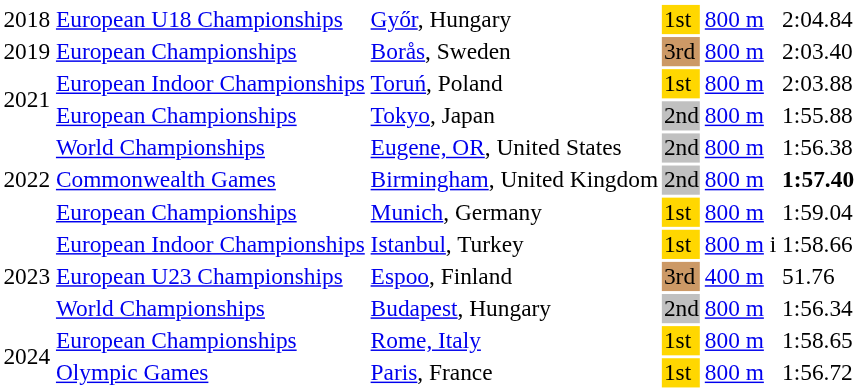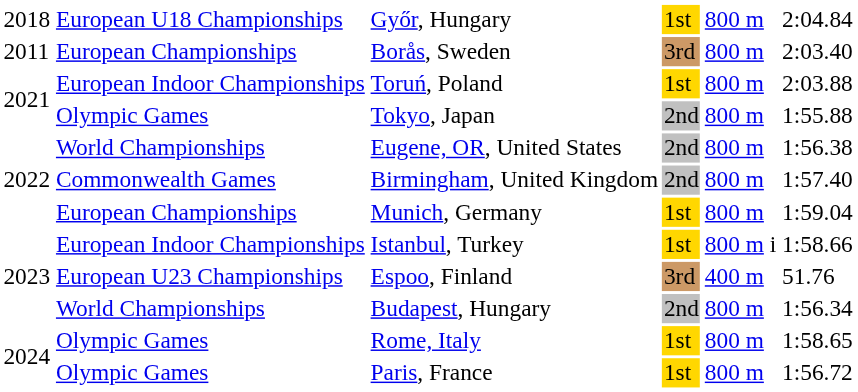 <table>
 <tr>
 <td>2018</td>
 <td><a href='#'>European U18 Championships</a></td>
 <td><a href='#'>Győr</a>, Hungary</td>
 <td bgcolor=gold>1st</td>
 <td><a href='#'>800 m</a></td>
 <td>2:04.84</td>
 <td><strong></strong></td>
 </tr>
 <tr>
-<td>2019</td>
+<td>2011</td>
 <td><a href='#'>European Championships</a></td>
 <td><a href='#'>Borås</a>, Sweden</td>
 <td bgcolor=cc9966>3rd</td>
 <td><a href='#'>800 m</a></td>
 <td>2:03.40</td>
 <td></td>
 </tr>
 <tr>
 <td rowspan=2>2021</td>
 <td><a href='#'>European Indoor Championships</a></td>
 <td><a href='#'>Toruń</a>, Poland</td>
 <td bgcolor=gold>1st</td>
 <td><a href='#'>800 m</a> </td>
 <td>2:03.88</td>
 <td></td>
 </tr>
 <tr>
-<td><a href='#'>European Championships</a></td>
+<td><a href='#'>Olympic Games</a></td>
 <td><a href='#'>Tokyo</a>, Japan</td>
 <td bgcolor=silver>2nd</td>
 <td><a href='#'>800 m</a></td>
 <td>1:55.88</td>
 <td><strong></strong>  <strong></strong></td>
 </tr>
 <tr>
 <td rowspan=3>2022</td>
 <td><a href='#'>World Championships</a></td>
 <td><a href='#'>Eugene, OR</a>, United States</td>
 <td bgcolor=silver>2nd</td>
 <td><a href='#'>800 m</a></td>
 <td>1:56.38</td>
 <td></td>
 </tr>
 <tr>
 <td><a href='#'>Commonwealth Games</a></td>
 <td><a href='#'>Birmingham</a>, United Kingdom</td>
 <td bgcolor=silver>2nd</td>
 <td><a href='#'>800 m</a></td>
-<td><strong>1:57.40</strong></td>
+<td>1:57.40</td>
 <td></td>
 </tr>
 <tr>
 <td><a href='#'>European Championships</a></td>
 <td><a href='#'>Munich</a>, Germany</td>
 <td bgcolor=gold>1st</td>
 <td><a href='#'>800 m</a></td>
 <td>1:59.04</td>
 <td></td>
 </tr>
 <tr>
 <td rowspan=3>2023</td>
 <td><a href='#'>European Indoor Championships</a></td>
 <td><a href='#'>Istanbul</a>, Turkey</td>
 <td bgcolor=gold>1st</td>
 <td><a href='#'>800 m</a> i</td>
 <td>1:58.66</td>
 <td></td>
 </tr>
 <tr>
 <td><a href='#'>European U23 Championships</a></td>
 <td><a href='#'>Espoo</a>, Finland</td>
 <td bgcolor=cc9966>3rd</td>
 <td><a href='#'>400 m</a></td>
 <td>51.76</td>
 <td></td>
 </tr>
 <tr>
 <td><a href='#'>World Championships</a></td>
 <td><a href='#'>Budapest</a>, Hungary</td>
 <td bgcolor=silver>2nd</td>
 <td><a href='#'>800 m</a></td>
 <td>1:56.34</td>
 <td></td>
 </tr>
 <tr>
 <td rowspan=2>2024</td>
-<td><a href='#'>European Championships</a></td>
+<td><a href='#'>Olympic Games</a></td>
 <td><a href='#'>Rome, Italy</a></td>
 <td bgcolor=gold>1st</td>
 <td><a href='#'>800 m</a></td>
 <td>1:58.65</td>
 <td></td>
 </tr>
 <tr>
 <td><a href='#'>Olympic Games</a></td>
 <td><a href='#'>Paris</a>, France</td>
 <td bgcolor=gold>1st</td>
 <td><a href='#'>800 m</a></td>
 <td>1:56.72</td>
 <td></td>
 </tr>
 </table>
